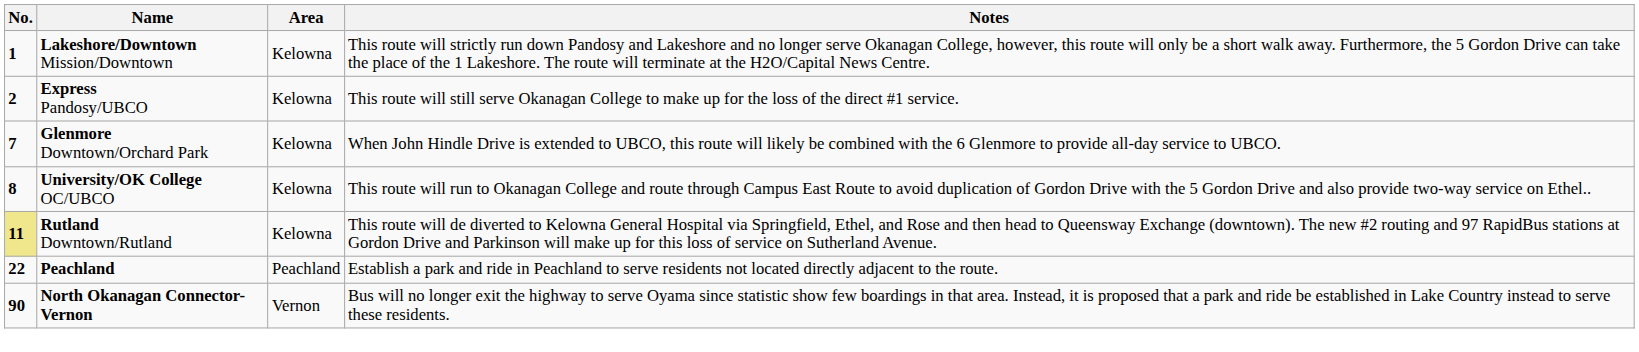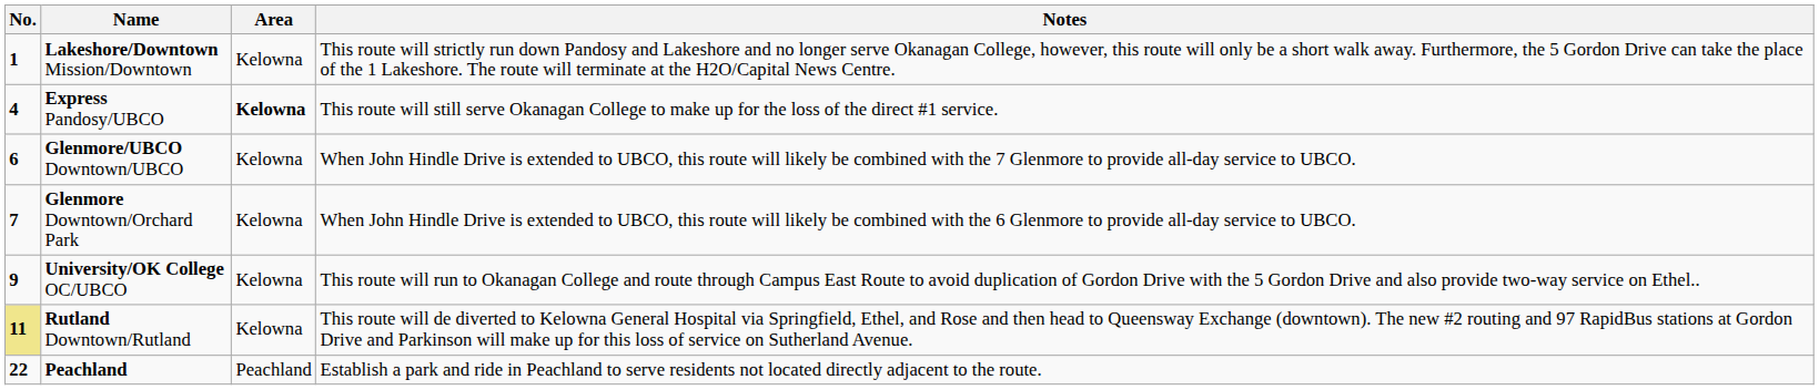 <table class="wikitable">
 <tr>
 <th>No.</th>
 <th>Name</th>
 <th>Area</th>
 <th>Notes</th>
 </tr>
 <tr>
 <td><strong>1</strong></td>
 <td><strong>Lakeshore/Downtown</strong><br>Mission/Downtown</td>
 <td>Kelowna</td>
 <td>This route will strictly run down Pandosy and Lakeshore and no longer serve Okanagan College, however, this route will only be a short walk away. Furthermore, the 5 Gordon Drive can take the place of the 1 Lakeshore. The route will terminate at the H2O/Capital News Centre.</td>
 </tr>
 <tr>
-<td><strong>2</strong></td>
+<td><strong>4</strong></td>
 <td><strong>Express</strong><br>Pandosy/UBCO</td>
+<td><strong>Kelowna</strong></td>
+<td>This route will still serve Okanagan College to make up for the loss of the direct #1 service.</td>
+</tr>
+<tr>
+<td><strong>6</strong></td>
+<td><strong>Glenmore/UBCO</strong><br>Downtown/UBCO</td>
 <td>Kelowna</td>
-<td>This route will still serve Okanagan College to make up for the loss of the direct #1 service.</td>
+<td>When John Hindle Drive is extended to UBCO, this route will likely be combined with the 7 Glenmore to provide all-day service to UBCO.</td>
 </tr>
 <tr>
 <td><strong>7</strong></td>
 <td><strong>Glenmore</strong><br>Downtown/Orchard Park</td>
 <td>Kelowna</td>
 <td>When John Hindle Drive is extended to UBCO, this route will likely be combined with the 6 Glenmore to provide all-day service to UBCO.</td>
 </tr>
 <tr>
-<td><strong>8</strong></td>
+<td><strong>9</strong></td>
 <td><strong>University/OK College</strong><br>OC/UBCO</td>
 <td>Kelowna</td>
 <td>This route will run to Okanagan College and route through Campus East Route to avoid duplication of Gordon Drive with the 5 Gordon Drive and also provide two-way service on Ethel..</td>
 </tr>
 <tr>
 <td style="background: khaki;"><strong>11</strong></td>
 <td><strong>Rutland</strong><br>Downtown/Rutland</td>
 <td>Kelowna</td>
 <td>This route will de diverted to Kelowna General Hospital via Springfield, Ethel, and Rose and then head to Queensway Exchange (downtown). The new #2 routing and 97 RapidBus stations at Gordon Drive and Parkinson will make up for this loss of service on Sutherland Avenue.</td>
 </tr>
 <tr>
 <td><strong>22</strong></td>
 <td><strong>Peachland</strong></td>
 <td>Peachland</td>
 <td>Establish a park and ride in Peachland to serve residents not located directly adjacent to the route.</td>
 </tr>
-<tr>
-<td><strong>90</strong></td>
-<td><strong>North Okanagan Connector-Vernon</strong></td>
-<td>Vernon</td>
-<td>Bus will no longer exit the highway to serve Oyama since statistic show few boardings in that area. Instead, it is proposed that a park and ride be established in Lake Country instead to serve these residents.</td>
-</tr>
 </table>
